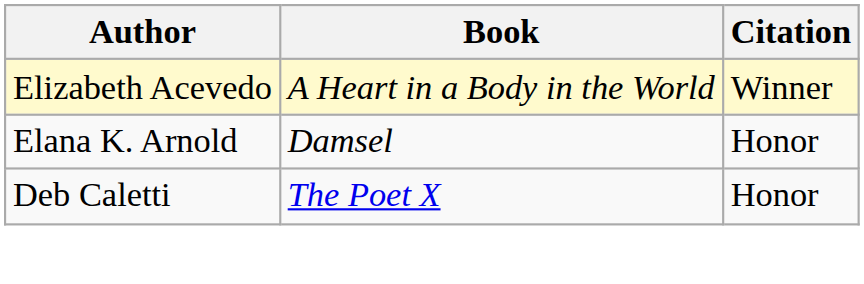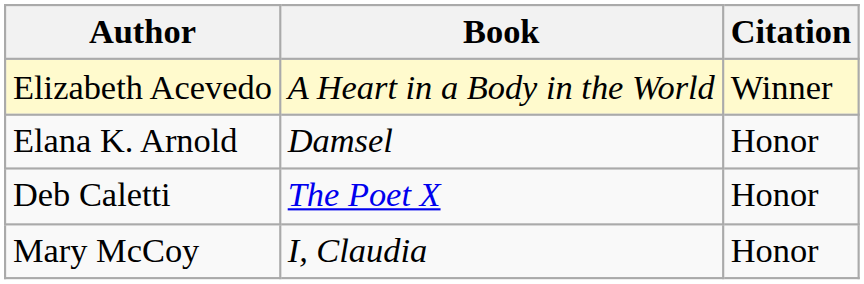 <table class="sortable wikitable">
 <tr>
 <th>Author</th>
 <th>Book</th>
 <th>Citation</th>
 </tr>
 <tr style="background:LemonChiffon; color:black">
 <td>Elizabeth Acevedo</td>
 <td><em>A Heart in a Body in the World</em></td>
 <td>Winner</td>
 </tr>
 <tr>
 <td>Elana K. Arnold</td>
 <td><em>Damsel</em></td>
 <td>Honor</td>
 </tr>
 <tr>
 <td>Deb Caletti</td>
 <td><em><a href='#'>The Poet X</a></em></td>
 <td>Honor</td>
 </tr>
+<tr>
+<td>Mary McCoy</td>
+<td><em>I, Claudia</em></td>
+<td>Honor</td>
+</tr>
 </table>
